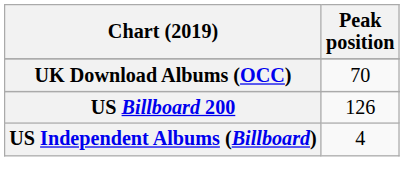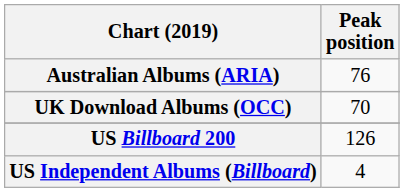 <table class="wikitable sortable plainrowheaders" style="text-align:center">
 <tr>
 <th scope="col">Chart (2019)</th>
 <th scope="col">Peak<br>position</th>
+</tr>
+<tr>
+<th scope="row">Australian Albums (<a href='#'>ARIA</a>)</th>
+<td>76</td>
 </tr>
 <tr>
 </tr>
 <tr>
 <th scope="row">UK Download Albums (<a href='#'>OCC</a>)</th>
 <td>70</td>
 </tr>
 <tr>
 </tr>
 <tr>
 <th scope="row">US <a href='#'><em>Billboard</em> 200</a></th>
 <td>126</td>
 </tr>
 <tr>
 <th scope="row">US <a href='#'>Independent Albums</a> (<em><a href='#'>Billboard</a></em>)</th>
 <td>4</td>
 </tr>
 </table>
